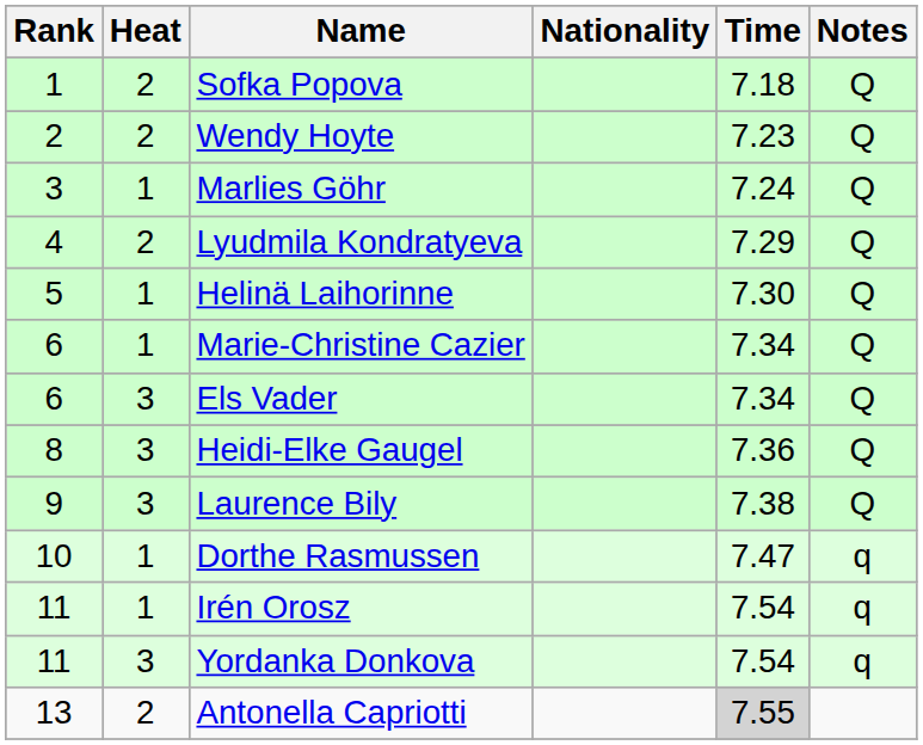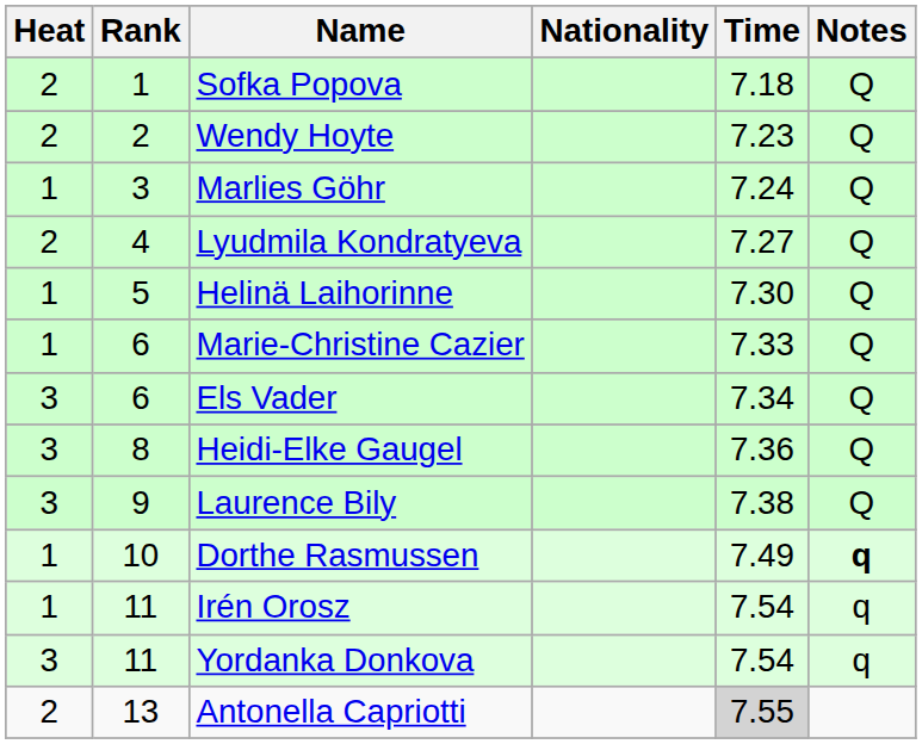 <table class="wikitable sortable" style="text-align:center">
 <tr>
+<th>Heat</th>
 <th>Rank</th>
-<th>Heat</th>
 <th>Name</th>
 <th>Nationality</th>
 <th>Time</th>
 <th>Notes</th>
 </tr>
 <tr bgcolor=ccffcc>
+<td>2</td>
 <td>1</td>
-<td>2</td>
 <td align="left"><a href='#'>Sofka Popova</a></td>
 <td align=left></td>
 <td>7.18</td>
 <td>Q</td>
 </tr>
 <tr bgcolor=ccffcc>
 <td>2</td>
 <td>2</td>
 <td align="left"><a href='#'>Wendy Hoyte</a></td>
 <td align=left></td>
 <td>7.23</td>
 <td>Q</td>
 </tr>
 <tr bgcolor=ccffcc>
+<td>1</td>
 <td>3</td>
-<td>1</td>
 <td align="left"><a href='#'>Marlies Göhr</a></td>
 <td align=left></td>
 <td>7.24</td>
 <td>Q</td>
 </tr>
 <tr bgcolor=ccffcc>
+<td>2</td>
 <td>4</td>
-<td>2</td>
 <td align="left"><a href='#'>Lyudmila Kondratyeva</a></td>
 <td align=left></td>
-<td>7.29</td>
+<td>7.27</td>
 <td>Q</td>
 </tr>
 <tr bgcolor=ccffcc>
+<td>1</td>
 <td>5</td>
-<td>1</td>
 <td align="left"><a href='#'>Helinä Laihorinne</a></td>
 <td align=left></td>
 <td>7.30</td>
 <td>Q</td>
 </tr>
 <tr bgcolor=ccffcc>
+<td>1</td>
 <td>6</td>
-<td>1</td>
 <td align="left"><a href='#'>Marie-Christine Cazier</a></td>
 <td align=left></td>
-<td>7.34</td>
+<td>7.33</td>
 <td>Q</td>
 </tr>
 <tr bgcolor=ccffcc>
+<td>3</td>
 <td>6</td>
-<td>3</td>
 <td align="left"><a href='#'>Els Vader</a></td>
 <td align=left></td>
 <td>7.34</td>
 <td>Q</td>
 </tr>
 <tr bgcolor=ccffcc>
+<td>3</td>
 <td>8</td>
-<td>3</td>
 <td align="left"><a href='#'>Heidi-Elke Gaugel</a></td>
 <td align=left></td>
 <td>7.36</td>
 <td>Q</td>
 </tr>
 <tr bgcolor=ccffcc>
+<td>3</td>
 <td>9</td>
-<td>3</td>
 <td align="left"><a href='#'>Laurence Bily</a></td>
 <td align=left></td>
 <td>7.38</td>
 <td>Q</td>
 </tr>
 <tr bgcolor=ddffdd>
+<td>1</td>
 <td>10</td>
-<td>1</td>
 <td align="left"><a href='#'>Dorthe Rasmussen</a></td>
 <td align=left></td>
-<td>7.47</td>
-<td>q</td>
+<td>7.49</td>
+<td><strong>q</strong></td>
 </tr>
 <tr bgcolor=ddffdd>
+<td>1</td>
 <td>11</td>
-<td>1</td>
 <td align="left"><a href='#'>Irén Orosz</a></td>
 <td align=left></td>
 <td>7.54</td>
 <td>q</td>
 </tr>
 <tr bgcolor=ddffdd>
+<td>3</td>
 <td>11</td>
-<td>3</td>
 <td align="left"><a href='#'>Yordanka Donkova</a></td>
 <td align=left></td>
 <td>7.54</td>
 <td>q</td>
 </tr>
 <tr>
+<td>2</td>
 <td>13</td>
-<td>2</td>
 <td align="left"><a href='#'>Antonella Capriotti</a></td>
 <td align=left></td>
 <td style="background: lightgrey;">7.55</td>
 <td></td>
 </tr>
 </table>
